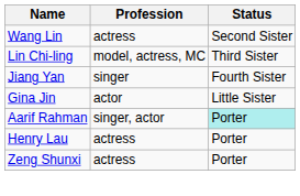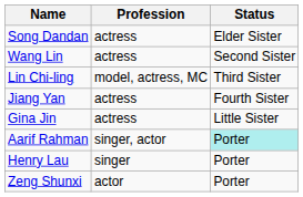 <table class="wikitable">
 <tr>
 <th>Name</th>
 <th>Profession</th>
 <th>Status</th>
+</tr>
+<tr>
+<td><a href='#'>Song Dandan</a></td>
+<td>actress</td>
+<td>Elder Sister</td>
 </tr>
 <tr>
 <td><a href='#'>Wang Lin</a></td>
 <td>actress</td>
 <td>Second Sister</td>
 </tr>
 <tr>
 <td><a href='#'>Lin Chi-ling</a></td>
 <td>model, actress, MC</td>
 <td>Third Sister</td>
 </tr>
 <tr>
 <td><a href='#'>Jiang Yan</a></td>
-<td>singer</td>
+<td>actress</td>
 <td>Fourth Sister</td>
 </tr>
 <tr>
 <td><a href='#'>Gina Jin</a></td>
-<td>actor</td>
+<td>actress</td>
 <td>Little Sister</td>
 </tr>
 <tr>
 <td><a href='#'>Aarif Rahman</a><br></td>
 <td>singer, actor</td>
 <td style="background: paleturquoise;">Porter</td>
 </tr>
 <tr>
 <td><a href='#'>Henry Lau</a></td>
-<td>actress</td>
+<td>singer</td>
 <td>Porter</td>
 </tr>
 <tr>
 <td><a href='#'>Zeng Shunxi</a><br></td>
-<td>actress</td>
+<td>actor</td>
 <td>Porter</td>
 </tr>
 </table>
